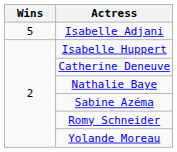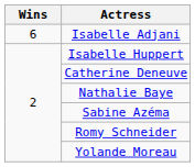 <table class="wikitable" style="text-align: center">
 <tr>
 <th scope="col" width="55">Wins</th>
 <th scope="col">Actress</th>
 </tr>
 <tr>
-<td style="text-align:center">5</td>
+<td style="text-align:center">6</td>
 <td><a href='#'>Isabelle Adjani</a></td>
 </tr>
 <tr>
 <td rowspan=6 style="text-align:center">2</td>
 <td><a href='#'>Isabelle Huppert</a></td>
 </tr>
 <tr>
 <td><a href='#'>Catherine Deneuve</a></td>
 </tr>
 <tr>
 <td><a href='#'>Nathalie Baye</a></td>
 </tr>
 <tr>
 <td><a href='#'>Sabine Azéma</a></td>
 </tr>
 <tr>
 <td><a href='#'>Romy Schneider</a></td>
 </tr>
 <tr>
 <td><a href='#'>Yolande Moreau</a></td>
 </tr>
 </table>
